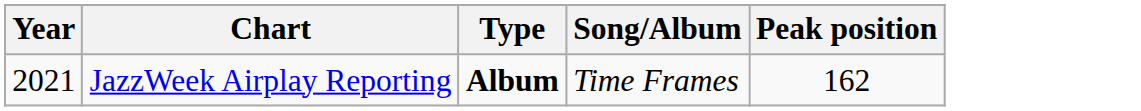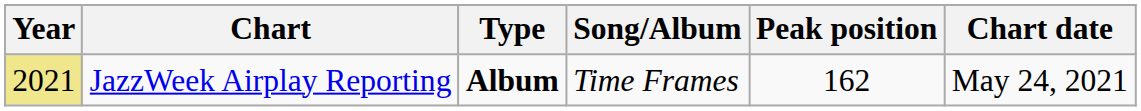 <table class="wikitable">
 <tr>
 <th>Year</th>
 <th>Chart</th>
 <th>Type</th>
 <th>Song/Album</th>
 <th>Peak position</th>
+<th>Chart date</th>
 </tr>
 <tr>
-<td>2021</td>
+<td style="background: khaki;">2021</td>
 <td><a href='#'>JazzWeek Airplay Reporting</a></td>
 <td><strong>Album</strong></td>
 <td><em>Time Frames</em></td>
 <td align="center">162</td>
+<td>May 24, 2021</td>
 </tr>
 </table>
